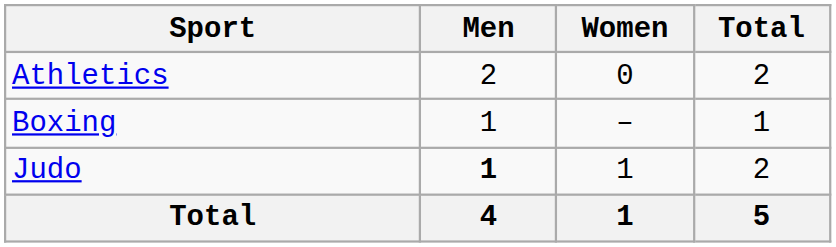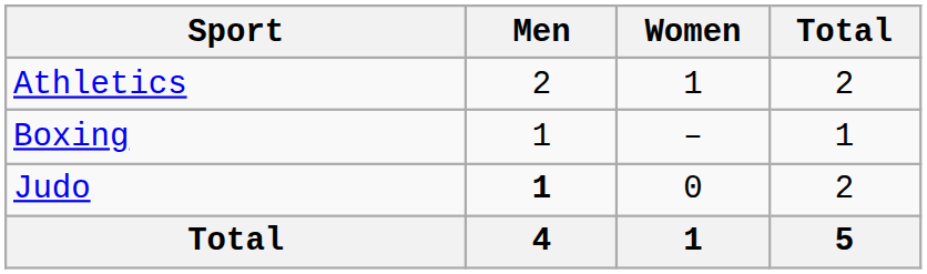 <table class="wikitable sortable" style="text-align:center;">
 <tr>
 <th width=180>Sport</th>
 <th width=55>Men</th>
 <th width=55>Women</th>
 <th width=55>Total</th>
 </tr>
 <tr>
 <td align=left><a href='#'>Athletics</a></td>
 <td>2</td>
-<td>0</td>
+<td>1</td>
 <td>2</td>
 </tr>
 <tr>
 <td align=left><a href='#'>Boxing</a></td>
 <td>1</td>
 <td>–</td>
 <td>1</td>
 </tr>
 <tr>
 <td align=left><a href='#'>Judo</a></td>
 <td><strong>1</strong></td>
-<td>1</td>
+<td>0</td>
 <td>2</td>
 </tr>
 <tr>
 <th>Total</th>
 <th>4</th>
 <th>1</th>
 <th>5</th>
 </tr>
 </table>
